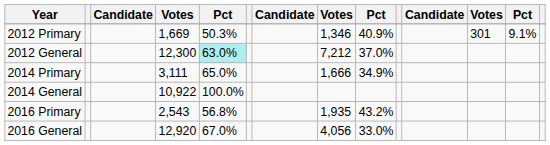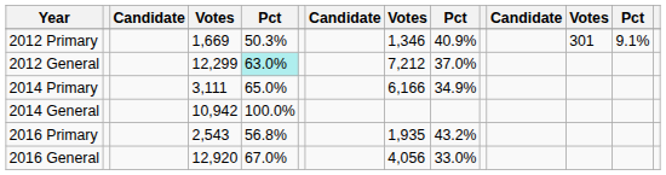 <table class="wikitable" style="margin:0.5em ; font-size:95%">
 <tr>
 <th>Year</th>
 <th></th>
 <th>Candidate</th>
 <th>Votes</th>
 <th>Pct</th>
 <th></th>
 <th>Candidate</th>
 <th>Votes</th>
 <th>Pct</th>
 <th></th>
 <th>Candidate</th>
 <th>Votes</th>
 <th>Pct</th>
 <th></th>
 </tr>
 <tr>
 </tr>
 <tr>
 <td>2012 Primary</td>
 <td></td>
 <td></td>
 <td>1,669</td>
 <td>50.3%</td>
 <td></td>
 <td></td>
 <td>1,346</td>
 <td>40.9%</td>
 <td></td>
 <td></td>
 <td>301</td>
 <td>9.1%</td>
 <td></td>
 </tr>
 <tr>
 <td>2012 General</td>
 <td></td>
 <td></td>
-<td>12,300</td>
+<td>12,299</td>
 <td style="background: paleturquoise;">63.0%</td>
 <td></td>
 <td></td>
 <td>7,212</td>
 <td>37.0%</td>
 <td></td>
 <td></td>
 <td></td>
 <td></td>
 <td></td>
 </tr>
 <tr>
 <td>2014 Primary</td>
 <td></td>
 <td></td>
 <td>3,111</td>
 <td>65.0%</td>
 <td></td>
 <td></td>
-<td>1,666</td>
+<td>6,166</td>
 <td>34.9%</td>
 <td></td>
 <td></td>
 <td></td>
 <td></td>
 <td></td>
 </tr>
 <tr>
 <td>2014 General</td>
 <td></td>
 <td></td>
-<td>10,922</td>
+<td>10,942</td>
 <td>100.0%</td>
 <td></td>
 <td></td>
 <td></td>
 <td></td>
 <td></td>
 <td></td>
 <td></td>
 <td></td>
 <td></td>
 </tr>
 <tr>
 <td>2016 Primary</td>
 <td></td>
 <td></td>
 <td>2,543</td>
 <td>56.8%</td>
 <td></td>
 <td></td>
 <td>1,935</td>
 <td>43.2%</td>
 <td></td>
 <td></td>
 <td></td>
 <td></td>
 <td></td>
 </tr>
 <tr>
 <td>2016 General</td>
 <td></td>
 <td></td>
 <td>12,920</td>
 <td>67.0%</td>
 <td></td>
 <td></td>
 <td>4,056</td>
 <td>33.0%</td>
 <td></td>
 <td></td>
 <td></td>
 <td></td>
 <td></td>
 </tr>
 </table>
